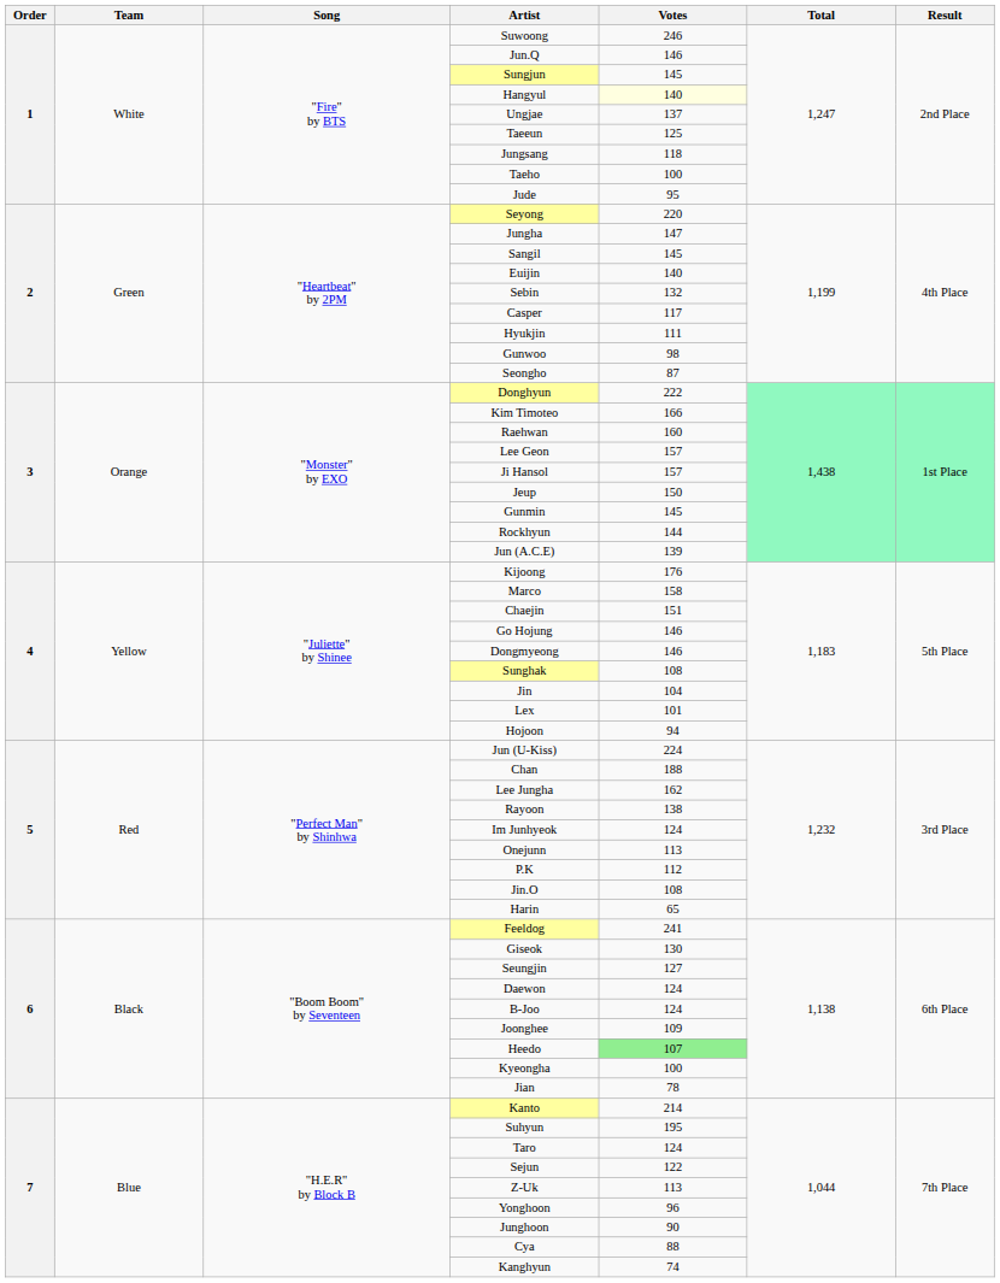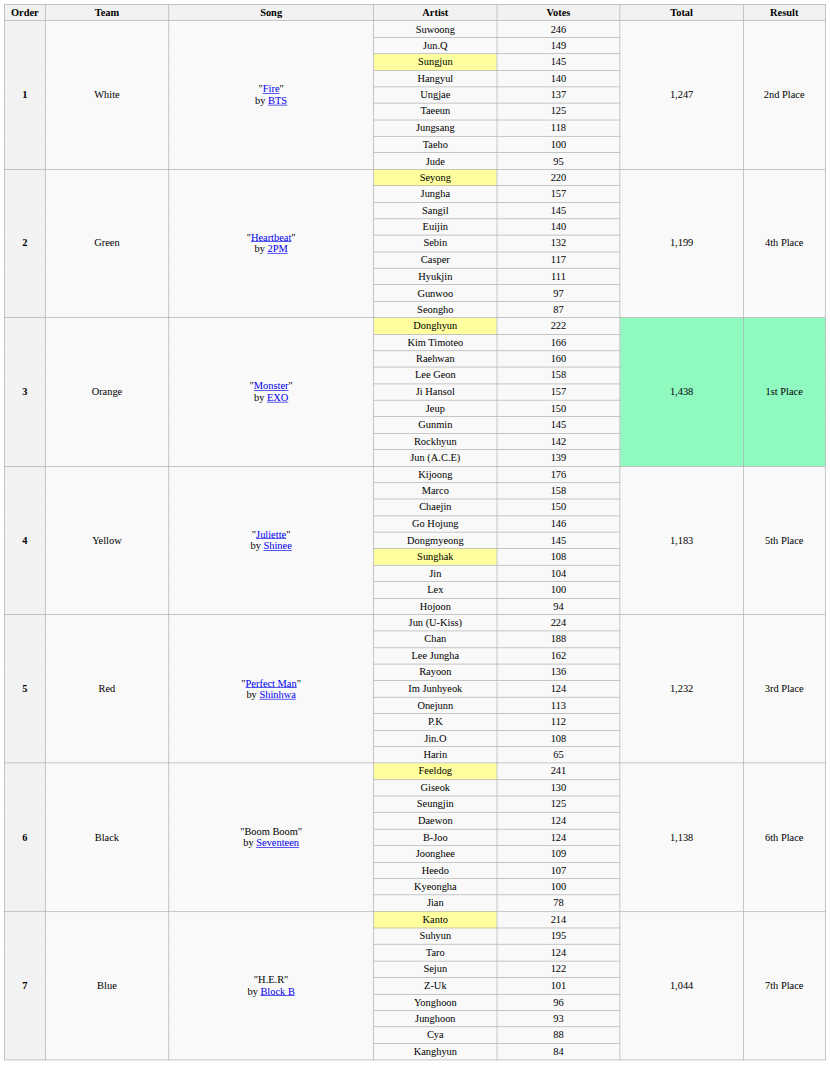 <table class="wikitable sortable" style="text-align:center; width:100%;">
 <tr>
 <th style="width:5%;">Order</th>
 <th style="width:15%;">Team</th>
 <th style="width:25%;">Song</th>
 <th style="width:15%;">Artist</th>
 <th style="width:15%;">Votes</th>
 <th style="width:15%;">Total</th>
 <th style="width:10%;">Result</th>
 </tr>
 <tr>
 <th rowspan="9">1</th>
 <td rowspan="9">White</td>
 <td rowspan="9">"<a href='#'>Fire</a>" <br>by <a href='#'>BTS</a></td>
 <td>Suwoong</td>
 <td>246</td>
 <td rowspan="9">1,247</td>
 <td rowspan="9">2nd Place</td>
 </tr>
 <tr>
 <td>Jun.Q</td>
-<td>146</td>
+<td>149</td>
 </tr>
 <tr>
 <td style=background:#FFFF9F;>Sungjun</td>
 <td>145</td>
 </tr>
 <tr>
 <td>Hangyul</td>
-<td style="background: lightyellow;">140</td>
+<td>140</td>
 </tr>
 <tr>
 <td>Ungjae</td>
 <td>137</td>
 </tr>
 <tr>
 <td>Taeeun</td>
 <td>125</td>
 </tr>
 <tr>
 <td>Jungsang</td>
 <td>118</td>
 </tr>
 <tr>
 <td>Taeho</td>
 <td>100</td>
 </tr>
 <tr>
 <td>Jude</td>
 <td>95</td>
 </tr>
 <tr>
 <th rowspan="9">2</th>
 <td rowspan="9">Green</td>
 <td rowspan="9">"<a href='#'>Heartbeat</a>" <br>by <a href='#'>2PM</a></td>
 <td style=background:#FFFF9F;>Seyong</td>
 <td>220</td>
 <td rowspan="9">1,199</td>
 <td rowspan="9">4th Place</td>
 </tr>
 <tr>
 <td>Jungha</td>
-<td>147</td>
+<td>157</td>
 </tr>
 <tr>
 <td>Sangil</td>
 <td>145</td>
 </tr>
 <tr>
 <td>Euijin</td>
 <td>140</td>
 </tr>
 <tr>
 <td>Sebin</td>
 <td>132</td>
 </tr>
 <tr>
 <td>Casper</td>
 <td>117</td>
 </tr>
 <tr>
 <td>Hyukjin</td>
 <td>111</td>
 </tr>
 <tr>
 <td>Gunwoo</td>
-<td>98</td>
+<td>97</td>
 </tr>
 <tr>
 <td>Seongho</td>
 <td>87</td>
 </tr>
 <tr>
 <th rowspan="9">3</th>
 <td rowspan="9">Orange</td>
 <td rowspan="9">"<a href='#'>Monster</a>"<br> by <a href='#'>EXO</a></td>
 <td style=background:#FFFF9F;>Donghyun</td>
 <td>222</td>
 <td rowspan="9" style=background:#90F9C0;>1,438</td>
 <td rowspan="9" style=background:#90F9C0;>1st Place</td>
 </tr>
 <tr>
 <td>Kim Timoteo</td>
 <td>166</td>
 </tr>
 <tr>
 <td>Raehwan</td>
 <td>160</td>
 </tr>
 <tr>
 <td>Lee Geon</td>
-<td>157</td>
+<td>158</td>
 </tr>
 <tr>
 <td>Ji Hansol</td>
 <td>157</td>
 </tr>
 <tr>
 <td>Jeup</td>
 <td>150</td>
 </tr>
 <tr>
 <td>Gunmin</td>
 <td>145</td>
 </tr>
 <tr>
 <td>Rockhyun</td>
-<td>144</td>
+<td>142</td>
 </tr>
 <tr>
 <td>Jun (A.C.E)</td>
 <td>139</td>
 </tr>
 <tr>
 <th rowspan="9">4</th>
 <td rowspan="9">Yellow</td>
 <td rowspan="9">"<a href='#'>Juliette</a>" <br>by <a href='#'>Shinee</a></td>
 <td>Kijoong</td>
 <td>176</td>
 <td rowspan="9">1,183</td>
 <td rowspan="9">5th Place</td>
 </tr>
 <tr>
 <td>Marco</td>
 <td>158</td>
 </tr>
 <tr>
 <td>Chaejin</td>
-<td>151</td>
+<td>150</td>
 </tr>
 <tr>
 <td>Go Hojung</td>
 <td>146</td>
 </tr>
 <tr>
 <td>Dongmyeong</td>
-<td>146</td>
+<td>145</td>
 </tr>
 <tr>
 <td style=background:#FFFF9F;>Sunghak</td>
 <td>108</td>
 </tr>
 <tr>
 <td>Jin</td>
 <td>104</td>
 </tr>
 <tr>
 <td>Lex</td>
-<td>101</td>
+<td>100</td>
 </tr>
 <tr>
 <td>Hojoon</td>
 <td>94</td>
 </tr>
 <tr>
 <th rowspan="9">5</th>
 <td rowspan="9">Red</td>
 <td rowspan="9">"<a href='#'>Perfect Man</a>" <br>by <a href='#'>Shinhwa</a></td>
 <td>Jun (U-Kiss)</td>
 <td>224</td>
 <td rowspan="9">1,232</td>
 <td rowspan="9">3rd Place</td>
 </tr>
 <tr>
 <td>Chan</td>
 <td>188</td>
 </tr>
 <tr>
 <td>Lee Jungha</td>
 <td>162</td>
 </tr>
 <tr>
 <td>Rayoon</td>
-<td>138</td>
+<td>136</td>
 </tr>
 <tr>
 <td>Im Junhyeok</td>
 <td>124</td>
 </tr>
 <tr>
 <td>Onejunn</td>
 <td>113</td>
 </tr>
 <tr>
 <td>P.K</td>
 <td>112</td>
 </tr>
 <tr>
 <td>Jin.O</td>
 <td>108</td>
 </tr>
 <tr>
 <td>Harin</td>
 <td>65</td>
 </tr>
 <tr>
 <th rowspan="9">6</th>
 <td rowspan="9">Black</td>
 <td rowspan="9">"Boom Boom" <br>by <a href='#'>Seventeen</a></td>
 <td style=background:#FFFF9F;>Feeldog</td>
 <td>241</td>
 <td rowspan="9">1,138</td>
 <td rowspan="9">6th Place</td>
 </tr>
 <tr>
 <td>Giseok</td>
 <td>130</td>
 </tr>
 <tr>
 <td>Seungjin</td>
-<td>127</td>
+<td>125</td>
 </tr>
 <tr>
 <td>Daewon</td>
 <td>124</td>
 </tr>
 <tr>
 <td>B-Joo</td>
 <td>124</td>
 </tr>
 <tr>
 <td>Joonghee</td>
 <td>109</td>
 </tr>
 <tr>
 <td>Heedo</td>
-<td style="background: lightgreen;">107</td>
+<td>107</td>
 </tr>
 <tr>
 <td>Kyeongha</td>
 <td>100</td>
 </tr>
 <tr>
 <td>Jian</td>
 <td>78</td>
 </tr>
 <tr>
 <th rowspan="9">7</th>
 <td rowspan="9">Blue</td>
 <td rowspan="9">"H.E.R"<br> by <a href='#'>Block B</a></td>
 <td style=background:#FFFF9F;>Kanto</td>
 <td>214</td>
 <td rowspan="9">1,044</td>
 <td rowspan="9">7th Place</td>
 </tr>
 <tr>
 <td>Suhyun</td>
 <td>195</td>
 </tr>
 <tr>
 <td>Taro</td>
 <td>124</td>
 </tr>
 <tr>
 <td>Sejun</td>
 <td>122</td>
 </tr>
 <tr>
 <td>Z-Uk</td>
-<td>113</td>
+<td>101</td>
 </tr>
 <tr>
 <td>Yonghoon</td>
 <td>96</td>
 </tr>
 <tr>
 <td>Junghoon</td>
-<td>90</td>
+<td>93</td>
 </tr>
 <tr>
 <td>Cya</td>
 <td>88</td>
 </tr>
 <tr>
 <td>Kanghyun</td>
-<td>74</td>
+<td>84</td>
 </tr>
 </table>
